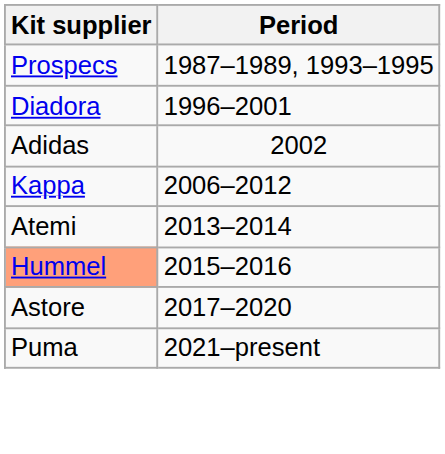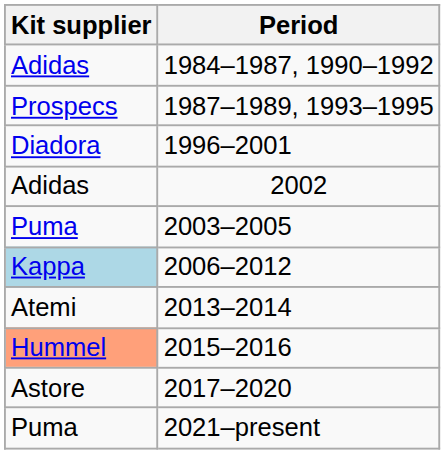 <table class="wikitable plainrowheaders" style="font-size:85%;">
 <tr>
 <th>Kit supplier</th>
 <th>Period</th>
+</tr>
+<tr>
+<td><a href='#'>Adidas</a></td>
+<td>1984–1987, 1990–1992</td>
 </tr>
 <tr>
 <td><a href='#'>Prospecs</a></td>
 <td>1987–1989, 1993–1995</td>
 </tr>
 <tr>
 <td><a href='#'>Diadora</a></td>
 <td>1996–2001</td>
 </tr>
 <tr>
 <td>Adidas</td>
 <td align=center>2002</td>
 </tr>
 <tr>
-<td><a href='#'>Kappa</a></td>
+<td><a href='#'>Puma</a></td>
+<td>2003–2005</td>
+</tr>
+<tr>
+<td style="background: lightblue;"><a href='#'>Kappa</a></td>
 <td>2006–2012</td>
 </tr>
 <tr>
 <td>Atemi</td>
 <td>2013–2014</td>
 </tr>
 <tr>
 <td style="background: lightsalmon;"><a href='#'>Hummel</a></td>
 <td>2015–2016</td>
 </tr>
 <tr>
 <td>Astore</td>
 <td>2017–2020</td>
 </tr>
 <tr>
 <td>Puma</td>
 <td>2021–present</td>
 </tr>
 </table>
